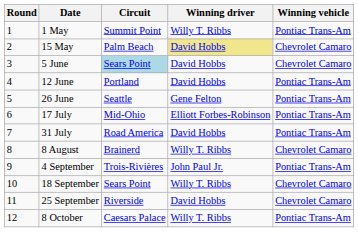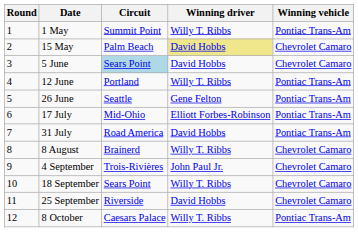 <table class="wikitable" style="font-size: 90%;">
 <tr>
 <th>Round</th>
 <th>Date</th>
 <th>Circuit</th>
 <th>Winning driver</th>
 <th>Winning vehicle</th>
 </tr>
 <tr>
 <td>1</td>
 <td>1 May</td>
 <td><a href='#'>Summit Point</a></td>
 <td><a href='#'>Willy T. Ribbs</a></td>
 <td><a href='#'>Pontiac Trans-Am</a></td>
 </tr>
 <tr>
 <td>2</td>
 <td>15 May</td>
 <td><a href='#'>Palm Beach</a></td>
 <td style="background: khaki;"><a href='#'>David Hobbs</a></td>
 <td><a href='#'>Chevrolet Camaro</a></td>
 </tr>
 <tr>
 <td>3</td>
 <td>5 June</td>
 <td style="background: lightblue;"><a href='#'>Sears Point</a></td>
 <td><a href='#'>David Hobbs</a></td>
 <td><a href='#'>Chevrolet Camaro</a></td>
 </tr>
 <tr>
 <td>4</td>
 <td>12 June</td>
 <td><a href='#'>Portland</a></td>
-<td><a href='#'>David Hobbs</a></td>
+<td><a href='#'>Willy T. Ribbs</a></td>
 <td><a href='#'>Pontiac Trans-Am</a></td>
 </tr>
 <tr>
 <td>5</td>
 <td>26 June</td>
 <td><a href='#'>Seattle</a></td>
 <td><a href='#'>Gene Felton</a></td>
 <td><a href='#'>Pontiac Trans-Am</a></td>
 </tr>
 <tr>
 <td>6</td>
 <td>17 July</td>
 <td><a href='#'>Mid-Ohio</a></td>
 <td><a href='#'>Elliott Forbes-Robinson</a></td>
 <td><a href='#'>Pontiac Trans-Am</a></td>
 </tr>
 <tr>
 <td>7</td>
 <td>31 July</td>
 <td><a href='#'>Road America</a></td>
 <td><a href='#'>David Hobbs</a></td>
 <td><a href='#'>Pontiac Trans-Am</a></td>
 </tr>
 <tr>
 <td>8</td>
 <td>8 August</td>
 <td><a href='#'>Brainerd</a></td>
 <td><a href='#'>Willy T. Ribbs</a></td>
 <td><a href='#'>Chevrolet Camaro</a></td>
 </tr>
 <tr>
 <td>9</td>
 <td>4 September</td>
 <td><a href='#'>Trois-Rivières</a></td>
 <td><a href='#'>John Paul Jr.</a></td>
-<td><a href='#'>Pontiac Trans-Am</a></td>
+<td><a href='#'>Chevrolet Camaro</a></td>
 </tr>
 <tr>
 <td>10</td>
 <td>18 September</td>
 <td><a href='#'>Sears Point</a></td>
 <td><a href='#'>Willy T. Ribbs</a></td>
 <td><a href='#'>Chevrolet Camaro</a></td>
 </tr>
 <tr>
 <td>11</td>
 <td>25 September</td>
 <td><a href='#'>Riverside</a></td>
 <td><a href='#'>David Hobbs</a></td>
 <td><a href='#'>Chevrolet Camaro</a></td>
 </tr>
 <tr>
 <td>12</td>
 <td>8 October</td>
 <td><a href='#'>Caesars Palace</a></td>
 <td><a href='#'>Willy T. Ribbs</a></td>
 <td><a href='#'>Pontiac Trans-Am</a></td>
 </tr>
 </table>
